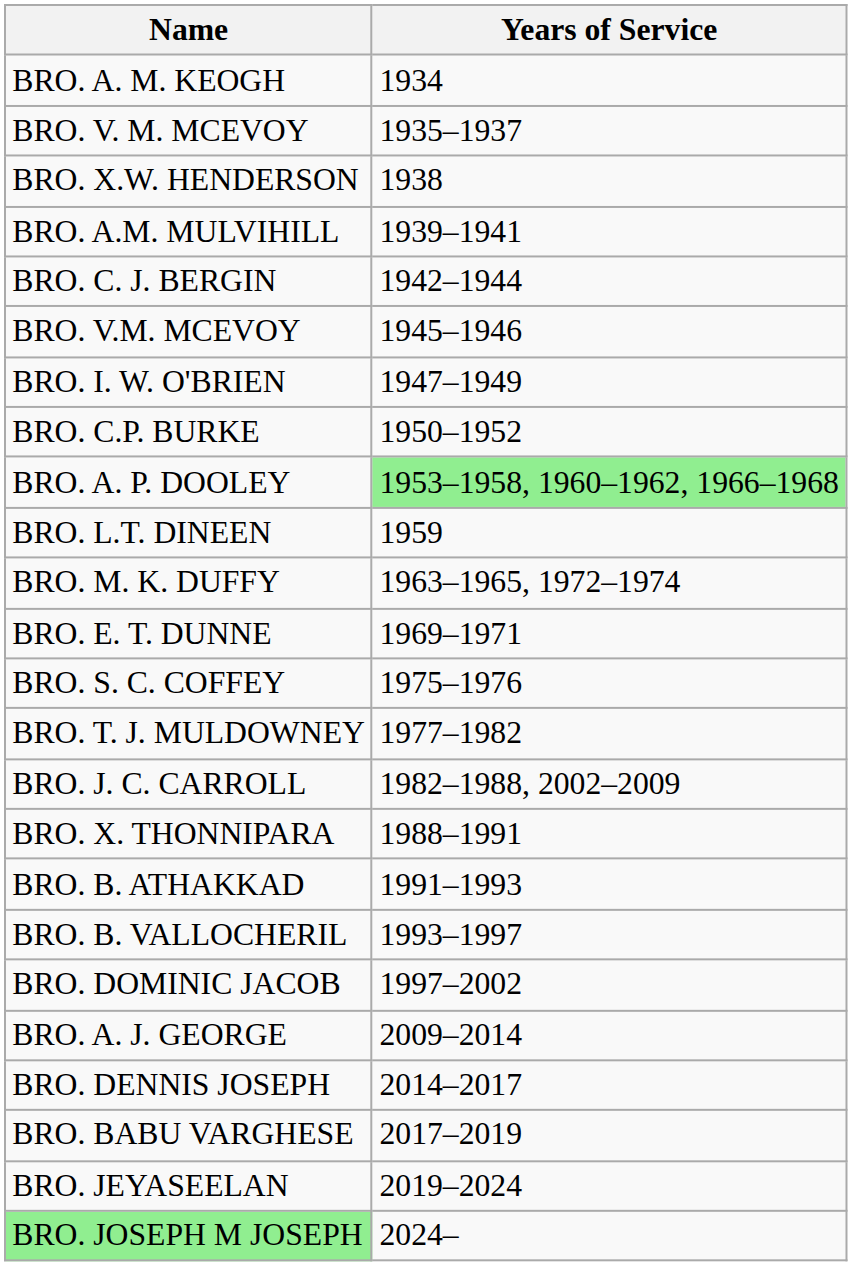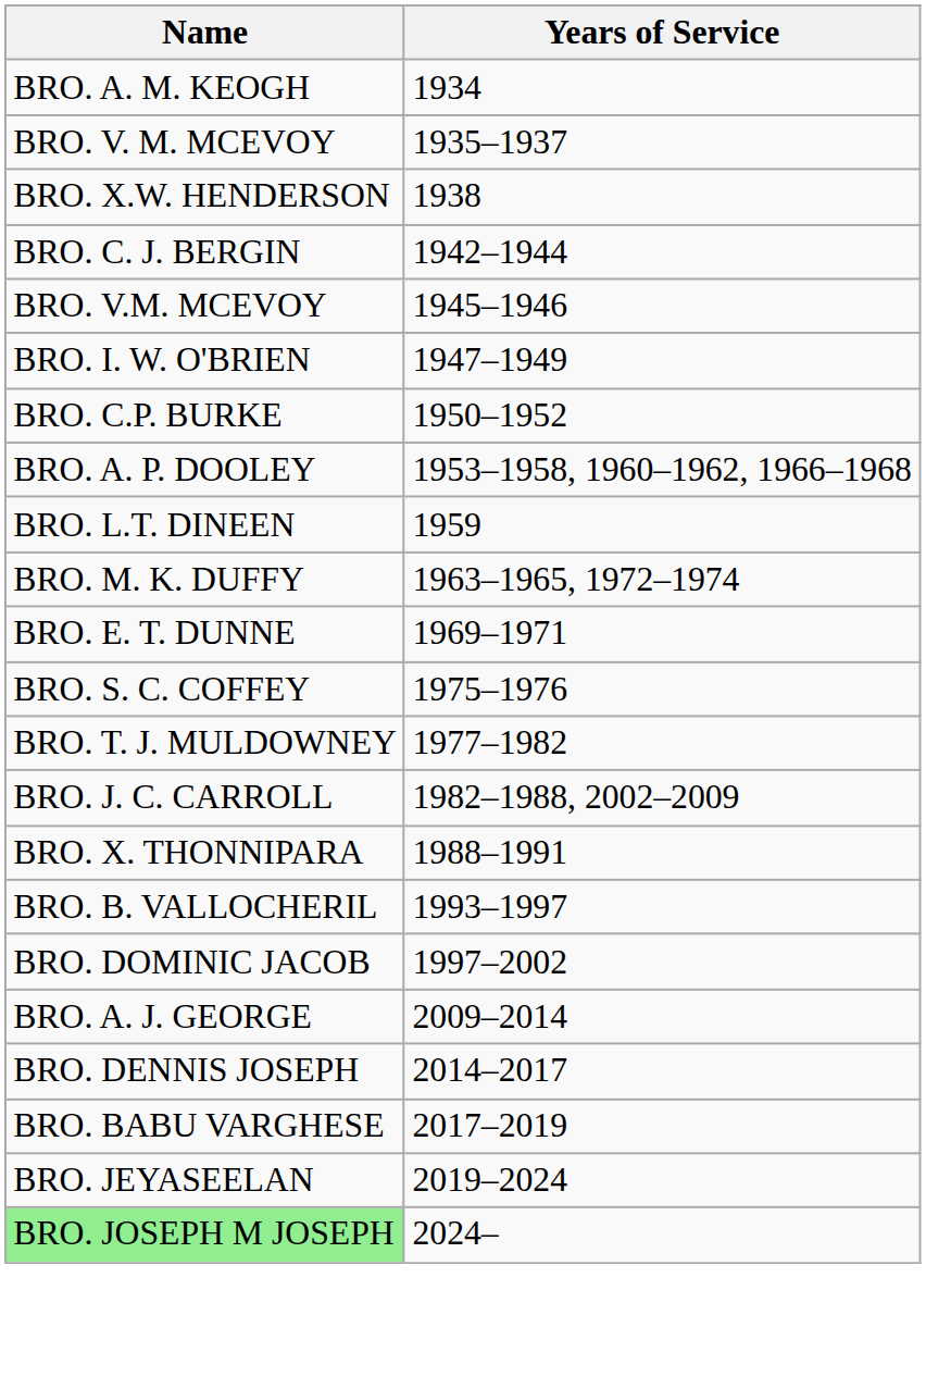 <table class="wikitable">
 <tr>
 <th>Name</th>
 <th>Years of Service</th>
 </tr>
 <tr>
 <td>BRO. A. M. KEOGH</td>
 <td>1934</td>
 </tr>
 <tr>
 <td>BRO. V. M. MCEVOY</td>
 <td>1935–1937</td>
 </tr>
 <tr>
 <td>BRO. X.W. HENDERSON</td>
 <td>1938</td>
-</tr>
-<tr>
-<td>BRO. A.M. MULVIHILL</td>
-<td>1939–1941</td>
 </tr>
 <tr>
 <td>BRO. C. J. BERGIN</td>
 <td>1942–1944</td>
 </tr>
 <tr>
 <td>BRO. V.M. MCEVOY</td>
 <td>1945–1946</td>
 </tr>
 <tr>
 <td>BRO. I. W. O'BRIEN</td>
 <td>1947–1949</td>
 </tr>
 <tr>
 <td>BRO. C.P. BURKE</td>
 <td>1950–1952</td>
 </tr>
 <tr>
 <td>BRO. A. P. DOOLEY</td>
-<td style="background: lightgreen;">1953–1958, 1960–1962, 1966–1968</td>
+<td>1953–1958, 1960–1962, 1966–1968</td>
 </tr>
 <tr>
 <td>BRO. L.T. DINEEN</td>
 <td>1959</td>
 </tr>
 <tr>
 <td>BRO. M. K. DUFFY</td>
 <td>1963–1965, 1972–1974</td>
 </tr>
 <tr>
 <td>BRO. E. T. DUNNE</td>
 <td>1969–1971</td>
 </tr>
 <tr>
 <td>BRO. S. C. COFFEY</td>
 <td>1975–1976</td>
 </tr>
 <tr>
 <td>BRO. T. J. MULDOWNEY</td>
 <td>1977–1982</td>
 </tr>
 <tr>
 <td>BRO. J. C. CARROLL</td>
 <td>1982–1988, 2002–2009</td>
 </tr>
 <tr>
 <td>BRO. X. THONNIPARA</td>
 <td>1988–1991</td>
 </tr>
 <tr>
-<td>BRO. B. ATHAKKAD</td>
-<td>1991–1993</td>
-</tr>
-<tr>
 <td>BRO. B. VALLOCHERIL</td>
 <td>1993–1997</td>
 </tr>
 <tr>
 <td>BRO. DOMINIC JACOB</td>
 <td>1997–2002</td>
 </tr>
 <tr>
 <td>BRO. A. J. GEORGE</td>
 <td>2009–2014</td>
 </tr>
 <tr>
 <td>BRO. DENNIS JOSEPH</td>
 <td>2014–2017</td>
 </tr>
 <tr>
 <td>BRO. BABU VARGHESE</td>
 <td>2017–2019</td>
 </tr>
 <tr>
 <td>BRO. JEYASEELAN</td>
 <td>2019–2024</td>
 </tr>
 <tr>
 <td style="background-color:#90EE90;">BRO. JOSEPH M JOSEPH</td>
 <td>2024–</td>
 </tr>
 </table>
